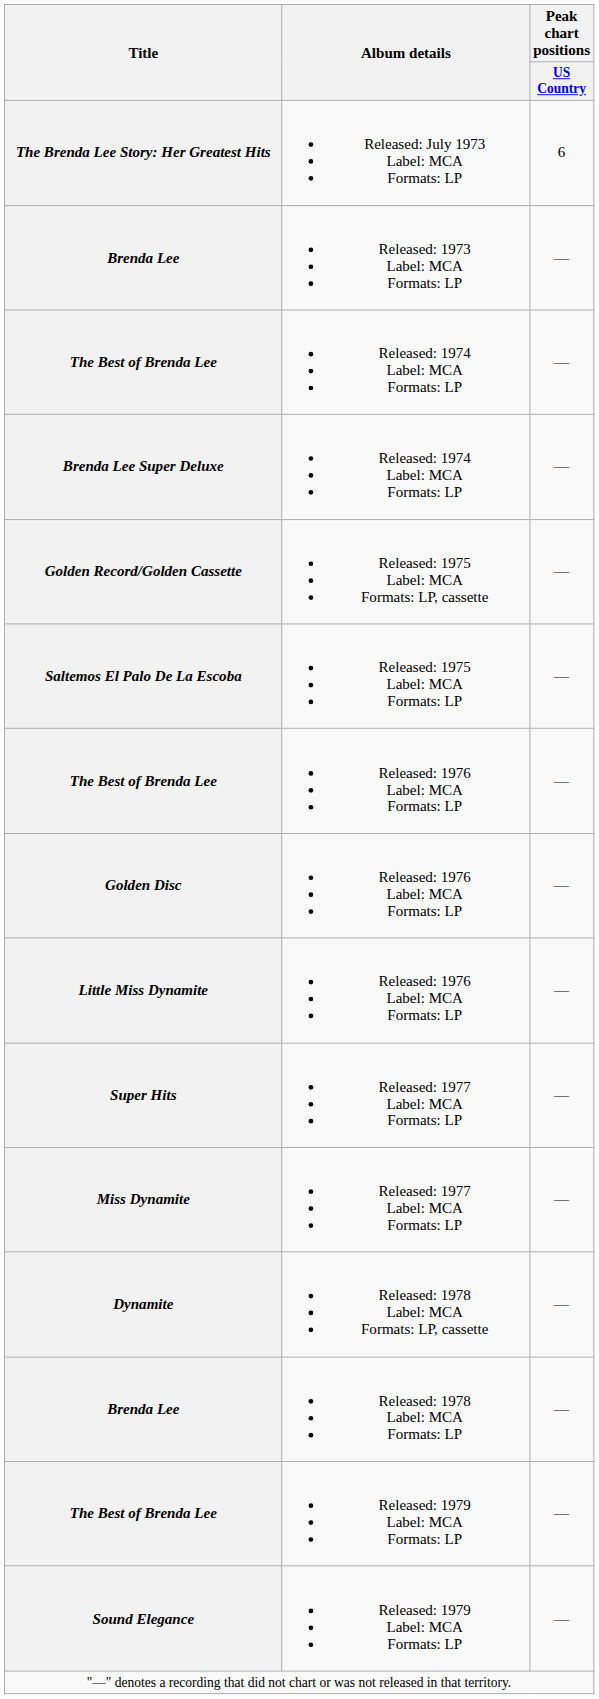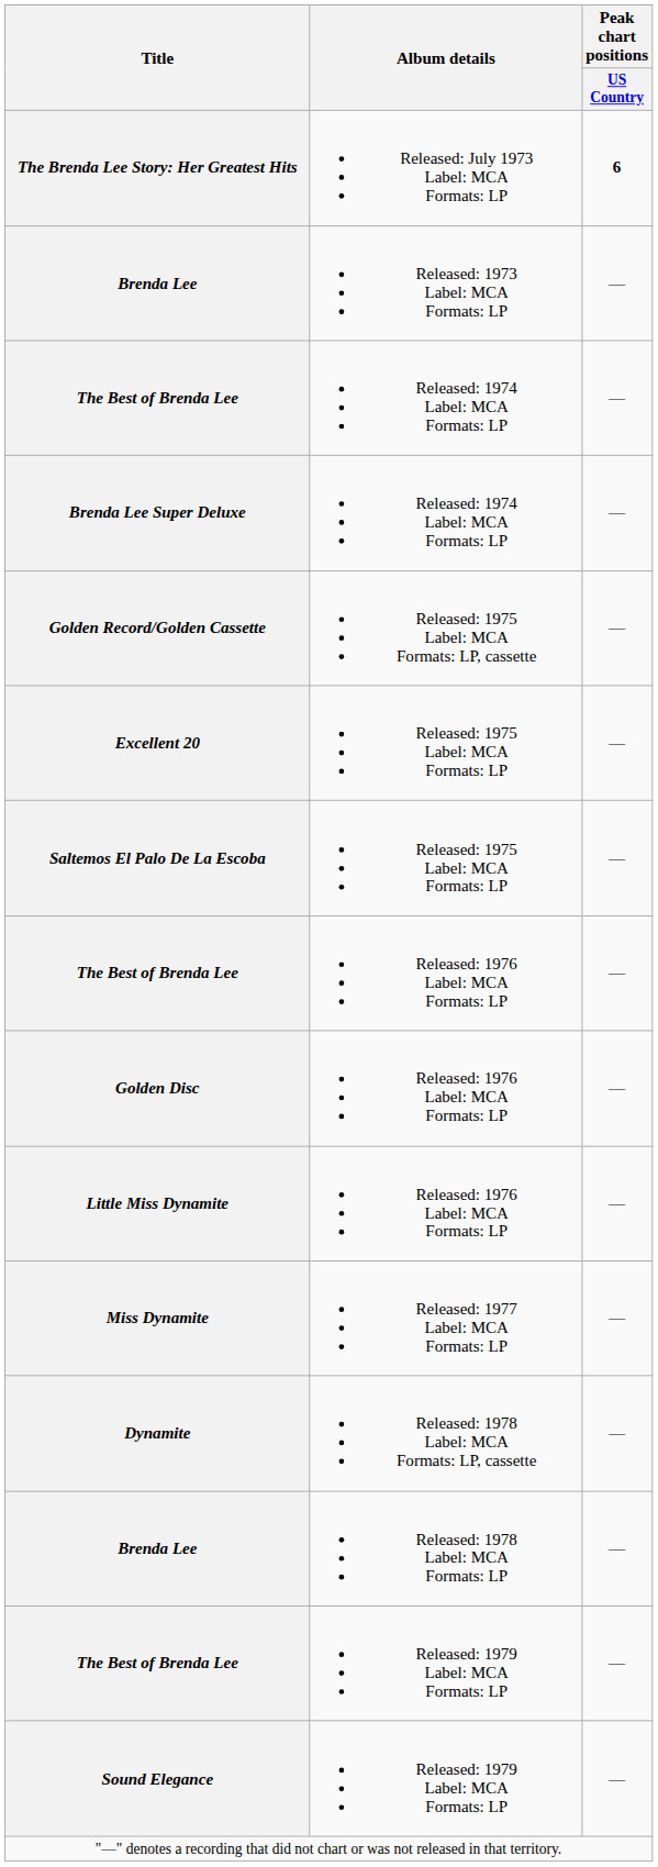 <table class="wikitable plainrowheaders" style="text-align:center;">
 <tr>
 <th scope="col" rowspan="2" style="width:18em;">Title</th>
 <th scope="col" rowspan="2" style="width:16em;">Album details</th>
 <th scope="col" colspan="1">Peak<br>chart<br>positions</th>
 </tr>
 <tr>
 <th scope="col" style="width:2em;font-size:90%;"><a href='#'>US<br>Country</a><br></th>
 </tr>
 <tr>
 <th scope="row"><em>The Brenda Lee Story: Her Greatest Hits</em></th>
 <td><br><ul><li>Released: July 1973</li><li>Label: MCA</li><li>Formats: LP</li></ul></td>
-<td>6</td>
+<td><strong>6</strong></td>
 </tr>
 <tr>
 <th scope="row"><em>Brenda Lee</em></th>
 <td><br><ul><li>Released: 1973</li><li>Label: MCA</li><li>Formats: LP</li></ul></td>
 <td>—</td>
 </tr>
 <tr>
 <th scope="row"><em>The Best of Brenda Lee</em></th>
 <td><br><ul><li>Released: 1974</li><li>Label: MCA</li><li>Formats: LP</li></ul></td>
 <td>—</td>
 </tr>
 <tr>
 <th scope="row"><em>Brenda Lee Super Deluxe</em></th>
 <td><br><ul><li>Released: 1974</li><li>Label: MCA</li><li>Formats: LP</li></ul></td>
 <td>—</td>
 </tr>
 <tr>
 <th scope="row"><em>Golden Record/Golden Cassette</em></th>
 <td><br><ul><li>Released: 1975</li><li>Label: MCA</li><li>Formats: LP, cassette</li></ul></td>
 <td>—</td>
 </tr>
 <tr>
+<th scope="row"><em>Excellent 20</em></th>
+<td><br><ul><li>Released: 1975</li><li>Label: MCA</li><li>Formats: LP</li></ul></td>
+<td>—</td>
+</tr>
+<tr>
 <th scope="row"><em>Saltemos El Palo De La Escoba</em></th>
 <td><br><ul><li>Released: 1975</li><li>Label: MCA</li><li>Formats: LP</li></ul></td>
 <td>—</td>
 </tr>
 <tr>
 <th scope="row"><em>The Best of Brenda Lee</em></th>
 <td><br><ul><li>Released: 1976</li><li>Label: MCA</li><li>Formats: LP</li></ul></td>
 <td>—</td>
 </tr>
 <tr>
 <th scope="row"><em>Golden Disc</em></th>
 <td><br><ul><li>Released: 1976</li><li>Label: MCA</li><li>Formats: LP</li></ul></td>
 <td>—</td>
 </tr>
 <tr>
 <th scope="row"><em>Little Miss Dynamite</em></th>
 <td><br><ul><li>Released: 1976</li><li>Label: MCA</li><li>Formats: LP</li></ul></td>
-<td>—</td>
-</tr>
-<tr>
-<th scope="row"><em>Super Hits</em></th>
-<td><br><ul><li>Released: 1977</li><li>Label: MCA</li><li>Formats: LP</li></ul></td>
 <td>—</td>
 </tr>
 <tr>
 <th scope="row"><em>Miss Dynamite</em></th>
 <td><br><ul><li>Released: 1977</li><li>Label: MCA</li><li>Formats: LP</li></ul></td>
 <td>—</td>
 </tr>
 <tr>
 <th scope="row"><em>Dynamite</em></th>
 <td><br><ul><li>Released: 1978</li><li>Label: MCA</li><li>Formats: LP, cassette</li></ul></td>
 <td>—</td>
 </tr>
 <tr>
 <th scope="row"><em>Brenda Lee</em></th>
 <td><br><ul><li>Released: 1978</li><li>Label: MCA</li><li>Formats: LP</li></ul></td>
 <td>—</td>
 </tr>
 <tr>
 <th scope="row"><em>The Best of Brenda Lee</em></th>
 <td><br><ul><li>Released: 1979</li><li>Label: MCA</li><li>Formats: LP</li></ul></td>
 <td>—</td>
 </tr>
 <tr>
 <th scope="row"><em>Sound Elegance</em></th>
 <td><br><ul><li>Released: 1979</li><li>Label: MCA</li><li>Formats: LP</li></ul></td>
 <td>—</td>
 </tr>
 <tr>
 <td colspan="3" style="font-size:90%">"—" denotes a recording that did not chart or was not released in that territory.</td>
 </tr>
 </table>
